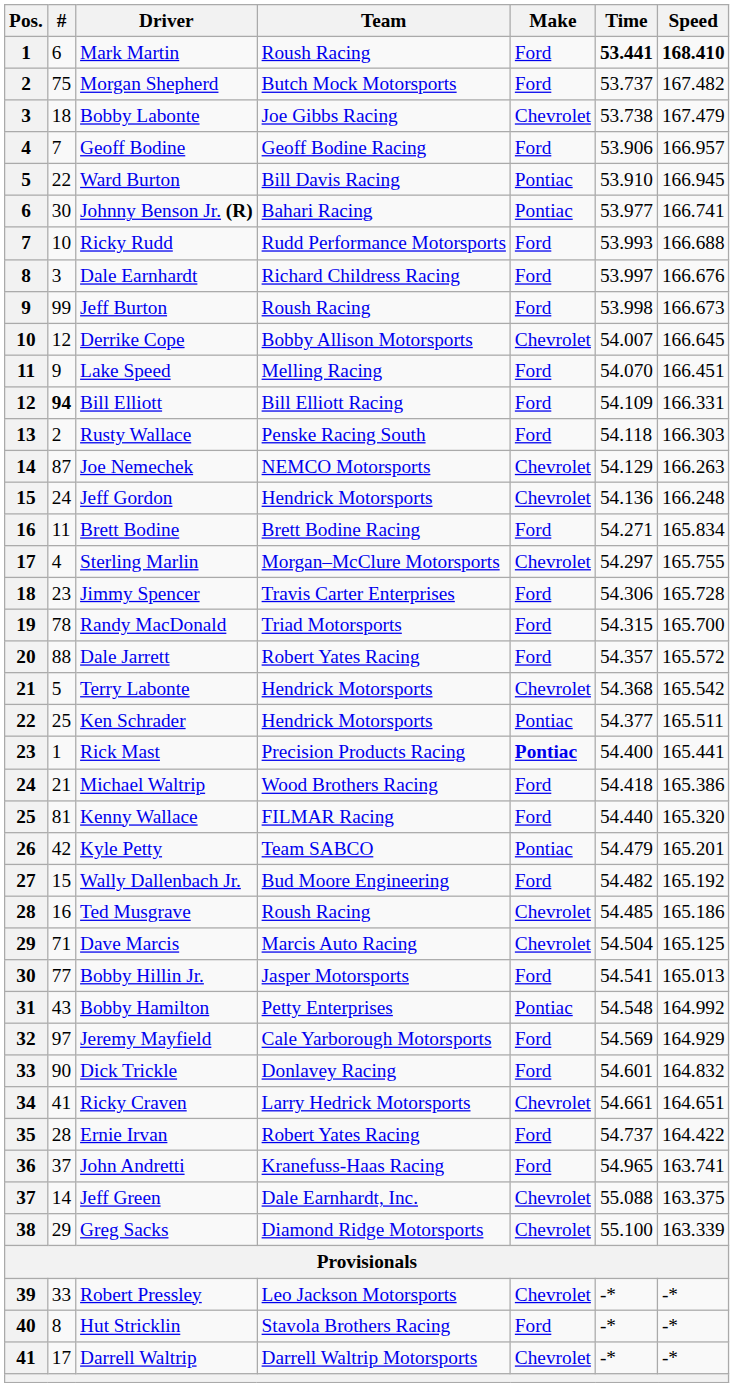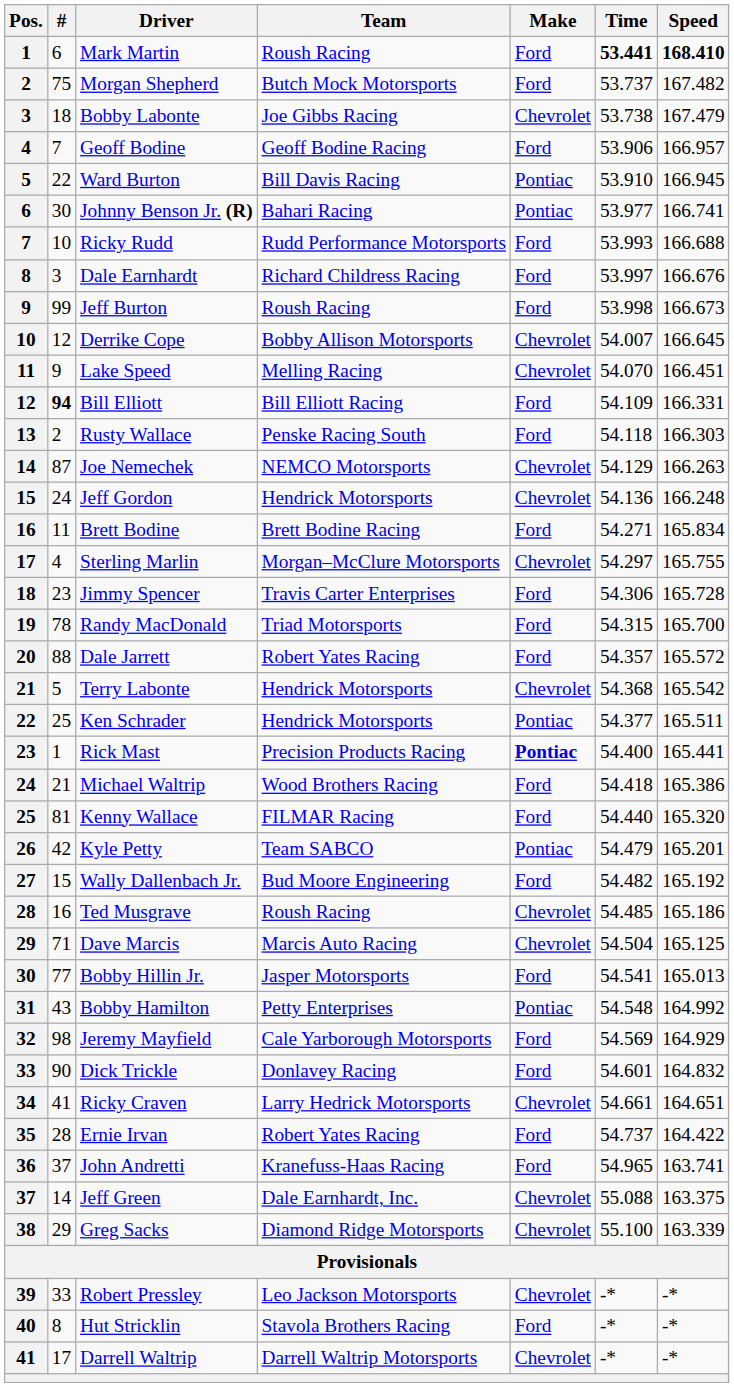 <table class="wikitable" style="font-size:95%">
 <tr>
 <th>Pos.</th>
 <th>#</th>
 <th>Driver</th>
 <th>Team</th>
 <th>Make</th>
 <th>Time</th>
 <th>Speed</th>
 </tr>
 <tr>
 <th>1</th>
 <td>6</td>
 <td><a href='#'>Mark Martin</a></td>
 <td><a href='#'>Roush Racing</a></td>
 <td><a href='#'>Ford</a></td>
 <td><strong>53.441</strong></td>
 <td><strong>168.410</strong></td>
 </tr>
 <tr>
 <th>2</th>
 <td>75</td>
 <td><a href='#'>Morgan Shepherd</a></td>
 <td><a href='#'>Butch Mock Motorsports</a></td>
 <td><a href='#'>Ford</a></td>
 <td>53.737</td>
 <td>167.482</td>
 </tr>
 <tr>
 <th>3</th>
 <td>18</td>
 <td><a href='#'>Bobby Labonte</a></td>
 <td><a href='#'>Joe Gibbs Racing</a></td>
 <td><a href='#'>Chevrolet</a></td>
 <td>53.738</td>
 <td>167.479</td>
 </tr>
 <tr>
 <th>4</th>
 <td>7</td>
 <td><a href='#'>Geoff Bodine</a></td>
 <td><a href='#'>Geoff Bodine Racing</a></td>
 <td><a href='#'>Ford</a></td>
 <td>53.906</td>
 <td>166.957</td>
 </tr>
 <tr>
 <th>5</th>
 <td>22</td>
 <td><a href='#'>Ward Burton</a></td>
 <td><a href='#'>Bill Davis Racing</a></td>
 <td><a href='#'>Pontiac</a></td>
 <td>53.910</td>
 <td>166.945</td>
 </tr>
 <tr>
 <th>6</th>
 <td>30</td>
 <td><a href='#'>Johnny Benson Jr.</a> <strong>(R)</strong></td>
 <td><a href='#'>Bahari Racing</a></td>
 <td><a href='#'>Pontiac</a></td>
 <td>53.977</td>
 <td>166.741</td>
 </tr>
 <tr>
 <th>7</th>
 <td>10</td>
 <td><a href='#'>Ricky Rudd</a></td>
 <td><a href='#'>Rudd Performance Motorsports</a></td>
 <td><a href='#'>Ford</a></td>
 <td>53.993</td>
 <td>166.688</td>
 </tr>
 <tr>
 <th>8</th>
 <td>3</td>
 <td><a href='#'>Dale Earnhardt</a></td>
 <td><a href='#'>Richard Childress Racing</a></td>
 <td><a href='#'>Ford</a></td>
 <td>53.997</td>
 <td>166.676</td>
 </tr>
 <tr>
 <th>9</th>
 <td>99</td>
 <td><a href='#'>Jeff Burton</a></td>
 <td><a href='#'>Roush Racing</a></td>
 <td><a href='#'>Ford</a></td>
 <td>53.998</td>
 <td>166.673</td>
 </tr>
 <tr>
 <th>10</th>
 <td>12</td>
 <td><a href='#'>Derrike Cope</a></td>
 <td><a href='#'>Bobby Allison Motorsports</a></td>
 <td><a href='#'>Chevrolet</a></td>
 <td>54.007</td>
 <td>166.645</td>
 </tr>
 <tr>
 <th>11</th>
 <td>9</td>
 <td><a href='#'>Lake Speed</a></td>
 <td><a href='#'>Melling Racing</a></td>
-<td><a href='#'>Ford</a></td>
+<td><a href='#'>Chevrolet</a></td>
 <td>54.070</td>
 <td>166.451</td>
 </tr>
 <tr>
 <th>12</th>
 <td><strong>94</strong></td>
 <td><a href='#'>Bill Elliott</a></td>
 <td><a href='#'>Bill Elliott Racing</a></td>
 <td><a href='#'>Ford</a></td>
 <td>54.109</td>
 <td>166.331</td>
 </tr>
 <tr>
 <th>13</th>
 <td>2</td>
 <td><a href='#'>Rusty Wallace</a></td>
 <td><a href='#'>Penske Racing South</a></td>
 <td><a href='#'>Ford</a></td>
 <td>54.118</td>
 <td>166.303</td>
 </tr>
 <tr>
 <th>14</th>
 <td>87</td>
 <td><a href='#'>Joe Nemechek</a></td>
 <td><a href='#'>NEMCO Motorsports</a></td>
 <td><a href='#'>Chevrolet</a></td>
 <td>54.129</td>
 <td>166.263</td>
 </tr>
 <tr>
 <th>15</th>
 <td>24</td>
 <td><a href='#'>Jeff Gordon</a></td>
 <td><a href='#'>Hendrick Motorsports</a></td>
 <td><a href='#'>Chevrolet</a></td>
 <td>54.136</td>
 <td>166.248</td>
 </tr>
 <tr>
 <th>16</th>
 <td>11</td>
 <td><a href='#'>Brett Bodine</a></td>
 <td><a href='#'>Brett Bodine Racing</a></td>
 <td><a href='#'>Ford</a></td>
 <td>54.271</td>
 <td>165.834</td>
 </tr>
 <tr>
 <th>17</th>
 <td>4</td>
 <td><a href='#'>Sterling Marlin</a></td>
 <td><a href='#'>Morgan–McClure Motorsports</a></td>
 <td><a href='#'>Chevrolet</a></td>
 <td>54.297</td>
 <td>165.755</td>
 </tr>
 <tr>
 <th>18</th>
 <td>23</td>
 <td><a href='#'>Jimmy Spencer</a></td>
 <td><a href='#'>Travis Carter Enterprises</a></td>
 <td><a href='#'>Ford</a></td>
 <td>54.306</td>
 <td>165.728</td>
 </tr>
 <tr>
 <th>19</th>
 <td>78</td>
 <td><a href='#'>Randy MacDonald</a></td>
 <td><a href='#'>Triad Motorsports</a></td>
 <td><a href='#'>Ford</a></td>
 <td>54.315</td>
 <td>165.700</td>
 </tr>
 <tr>
 <th>20</th>
 <td>88</td>
 <td><a href='#'>Dale Jarrett</a></td>
 <td><a href='#'>Robert Yates Racing</a></td>
 <td><a href='#'>Ford</a></td>
 <td>54.357</td>
 <td>165.572</td>
 </tr>
 <tr>
 <th>21</th>
 <td>5</td>
 <td><a href='#'>Terry Labonte</a></td>
 <td><a href='#'>Hendrick Motorsports</a></td>
 <td><a href='#'>Chevrolet</a></td>
 <td>54.368</td>
 <td>165.542</td>
 </tr>
 <tr>
 <th>22</th>
 <td>25</td>
 <td><a href='#'>Ken Schrader</a></td>
 <td><a href='#'>Hendrick Motorsports</a></td>
 <td><a href='#'>Pontiac</a></td>
 <td>54.377</td>
 <td>165.511</td>
 </tr>
 <tr>
 <th>23</th>
 <td>1</td>
 <td><a href='#'>Rick Mast</a></td>
 <td><a href='#'>Precision Products Racing</a></td>
 <td><strong><a href='#'>Pontiac</a></strong></td>
 <td>54.400</td>
 <td>165.441</td>
 </tr>
 <tr>
 <th>24</th>
 <td>21</td>
 <td><a href='#'>Michael Waltrip</a></td>
 <td><a href='#'>Wood Brothers Racing</a></td>
 <td><a href='#'>Ford</a></td>
 <td>54.418</td>
 <td>165.386</td>
 </tr>
 <tr>
 <th>25</th>
 <td>81</td>
 <td><a href='#'>Kenny Wallace</a></td>
 <td><a href='#'>FILMAR Racing</a></td>
 <td><a href='#'>Ford</a></td>
 <td>54.440</td>
 <td>165.320</td>
 </tr>
 <tr>
 <th>26</th>
 <td>42</td>
 <td><a href='#'>Kyle Petty</a></td>
 <td><a href='#'>Team SABCO</a></td>
 <td><a href='#'>Pontiac</a></td>
 <td>54.479</td>
 <td>165.201</td>
 </tr>
 <tr>
 <th>27</th>
 <td>15</td>
 <td><a href='#'>Wally Dallenbach Jr.</a></td>
 <td><a href='#'>Bud Moore Engineering</a></td>
 <td><a href='#'>Ford</a></td>
 <td>54.482</td>
 <td>165.192</td>
 </tr>
 <tr>
 <th>28</th>
 <td>16</td>
 <td><a href='#'>Ted Musgrave</a></td>
 <td><a href='#'>Roush Racing</a></td>
 <td><a href='#'>Chevrolet</a></td>
 <td>54.485</td>
 <td>165.186</td>
 </tr>
 <tr>
 <th>29</th>
 <td>71</td>
 <td><a href='#'>Dave Marcis</a></td>
 <td><a href='#'>Marcis Auto Racing</a></td>
 <td><a href='#'>Chevrolet</a></td>
 <td>54.504</td>
 <td>165.125</td>
 </tr>
 <tr>
 <th>30</th>
 <td>77</td>
 <td><a href='#'>Bobby Hillin Jr.</a></td>
 <td><a href='#'>Jasper Motorsports</a></td>
 <td><a href='#'>Ford</a></td>
 <td>54.541</td>
 <td>165.013</td>
 </tr>
 <tr>
 <th>31</th>
 <td>43</td>
 <td><a href='#'>Bobby Hamilton</a></td>
 <td><a href='#'>Petty Enterprises</a></td>
 <td><a href='#'>Pontiac</a></td>
 <td>54.548</td>
 <td>164.992</td>
 </tr>
 <tr>
 <th>32</th>
-<td>97</td>
+<td>98</td>
 <td><a href='#'>Jeremy Mayfield</a></td>
 <td><a href='#'>Cale Yarborough Motorsports</a></td>
 <td><a href='#'>Ford</a></td>
 <td>54.569</td>
 <td>164.929</td>
 </tr>
 <tr>
 <th>33</th>
 <td>90</td>
 <td><a href='#'>Dick Trickle</a></td>
 <td><a href='#'>Donlavey Racing</a></td>
 <td><a href='#'>Ford</a></td>
 <td>54.601</td>
 <td>164.832</td>
 </tr>
 <tr>
 <th>34</th>
 <td>41</td>
 <td><a href='#'>Ricky Craven</a></td>
 <td><a href='#'>Larry Hedrick Motorsports</a></td>
 <td><a href='#'>Chevrolet</a></td>
 <td>54.661</td>
 <td>164.651</td>
 </tr>
 <tr>
 <th>35</th>
 <td>28</td>
 <td><a href='#'>Ernie Irvan</a></td>
 <td><a href='#'>Robert Yates Racing</a></td>
 <td><a href='#'>Ford</a></td>
 <td>54.737</td>
 <td>164.422</td>
 </tr>
 <tr>
 <th>36</th>
 <td>37</td>
 <td><a href='#'>John Andretti</a></td>
 <td><a href='#'>Kranefuss-Haas Racing</a></td>
 <td><a href='#'>Ford</a></td>
 <td>54.965</td>
 <td>163.741</td>
 </tr>
 <tr>
 <th>37</th>
 <td>14</td>
 <td><a href='#'>Jeff Green</a></td>
 <td><a href='#'>Dale Earnhardt, Inc.</a></td>
 <td><a href='#'>Chevrolet</a></td>
 <td>55.088</td>
 <td>163.375</td>
 </tr>
 <tr>
 <th>38</th>
 <td>29</td>
 <td><a href='#'>Greg Sacks</a></td>
 <td><a href='#'>Diamond Ridge Motorsports</a></td>
 <td><a href='#'>Chevrolet</a></td>
 <td>55.100</td>
 <td>163.339</td>
 </tr>
 <tr>
 <th colspan="7">Provisionals</th>
 </tr>
 <tr>
 <th>39</th>
 <td>33</td>
 <td><a href='#'>Robert Pressley</a></td>
 <td><a href='#'>Leo Jackson Motorsports</a></td>
 <td><a href='#'>Chevrolet</a></td>
 <td>-*</td>
 <td>-*</td>
 </tr>
 <tr>
 <th>40</th>
 <td>8</td>
 <td><a href='#'>Hut Stricklin</a></td>
 <td><a href='#'>Stavola Brothers Racing</a></td>
 <td><a href='#'>Ford</a></td>
 <td>-*</td>
 <td>-*</td>
 </tr>
 <tr>
 <th>41</th>
 <td>17</td>
 <td><a href='#'>Darrell Waltrip</a></td>
 <td><a href='#'>Darrell Waltrip Motorsports</a></td>
 <td><a href='#'>Chevrolet</a></td>
 <td>-*</td>
 <td>-*</td>
 </tr>
 <tr>
 <th colspan="7"></th>
 </tr>
 </table>
